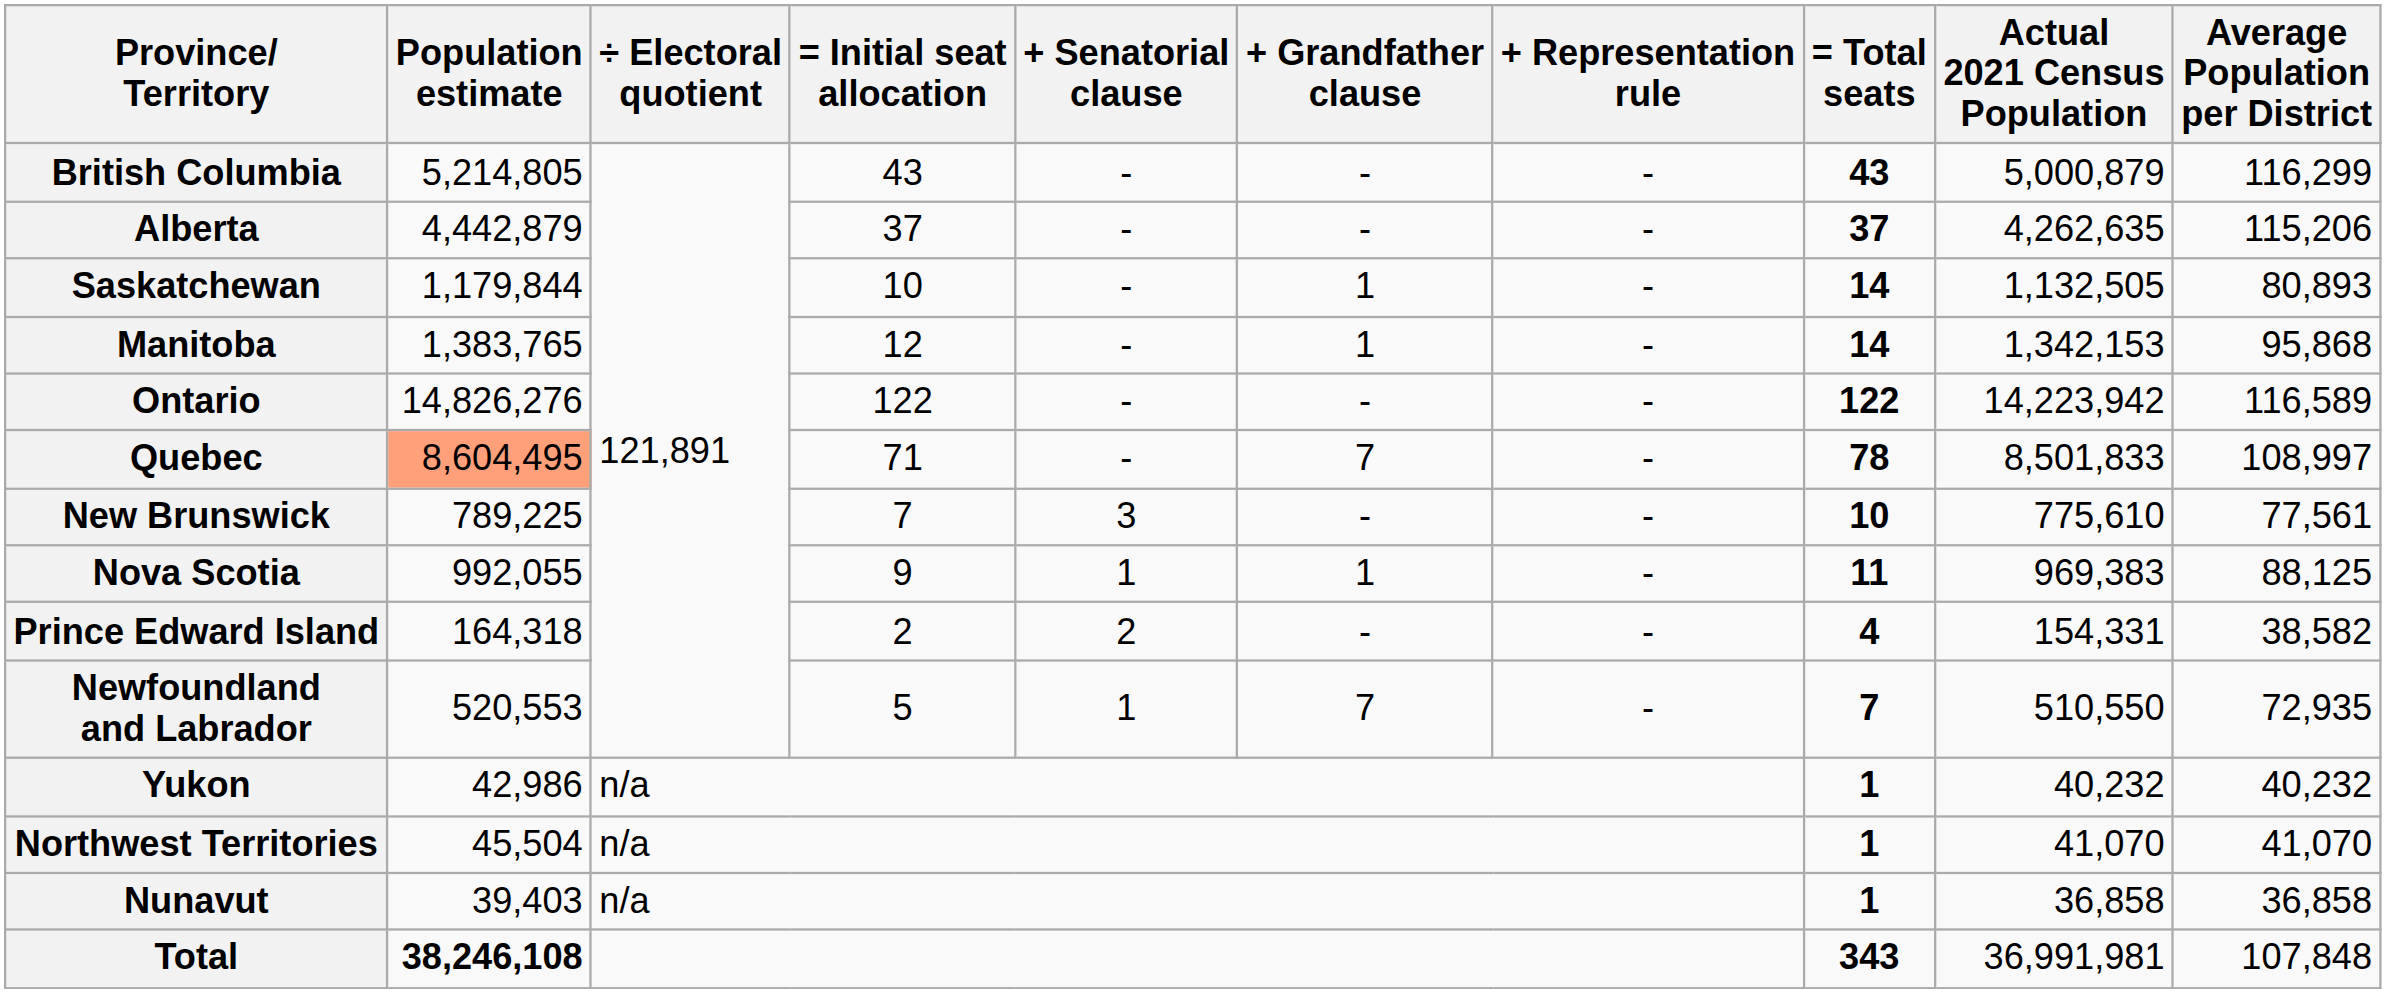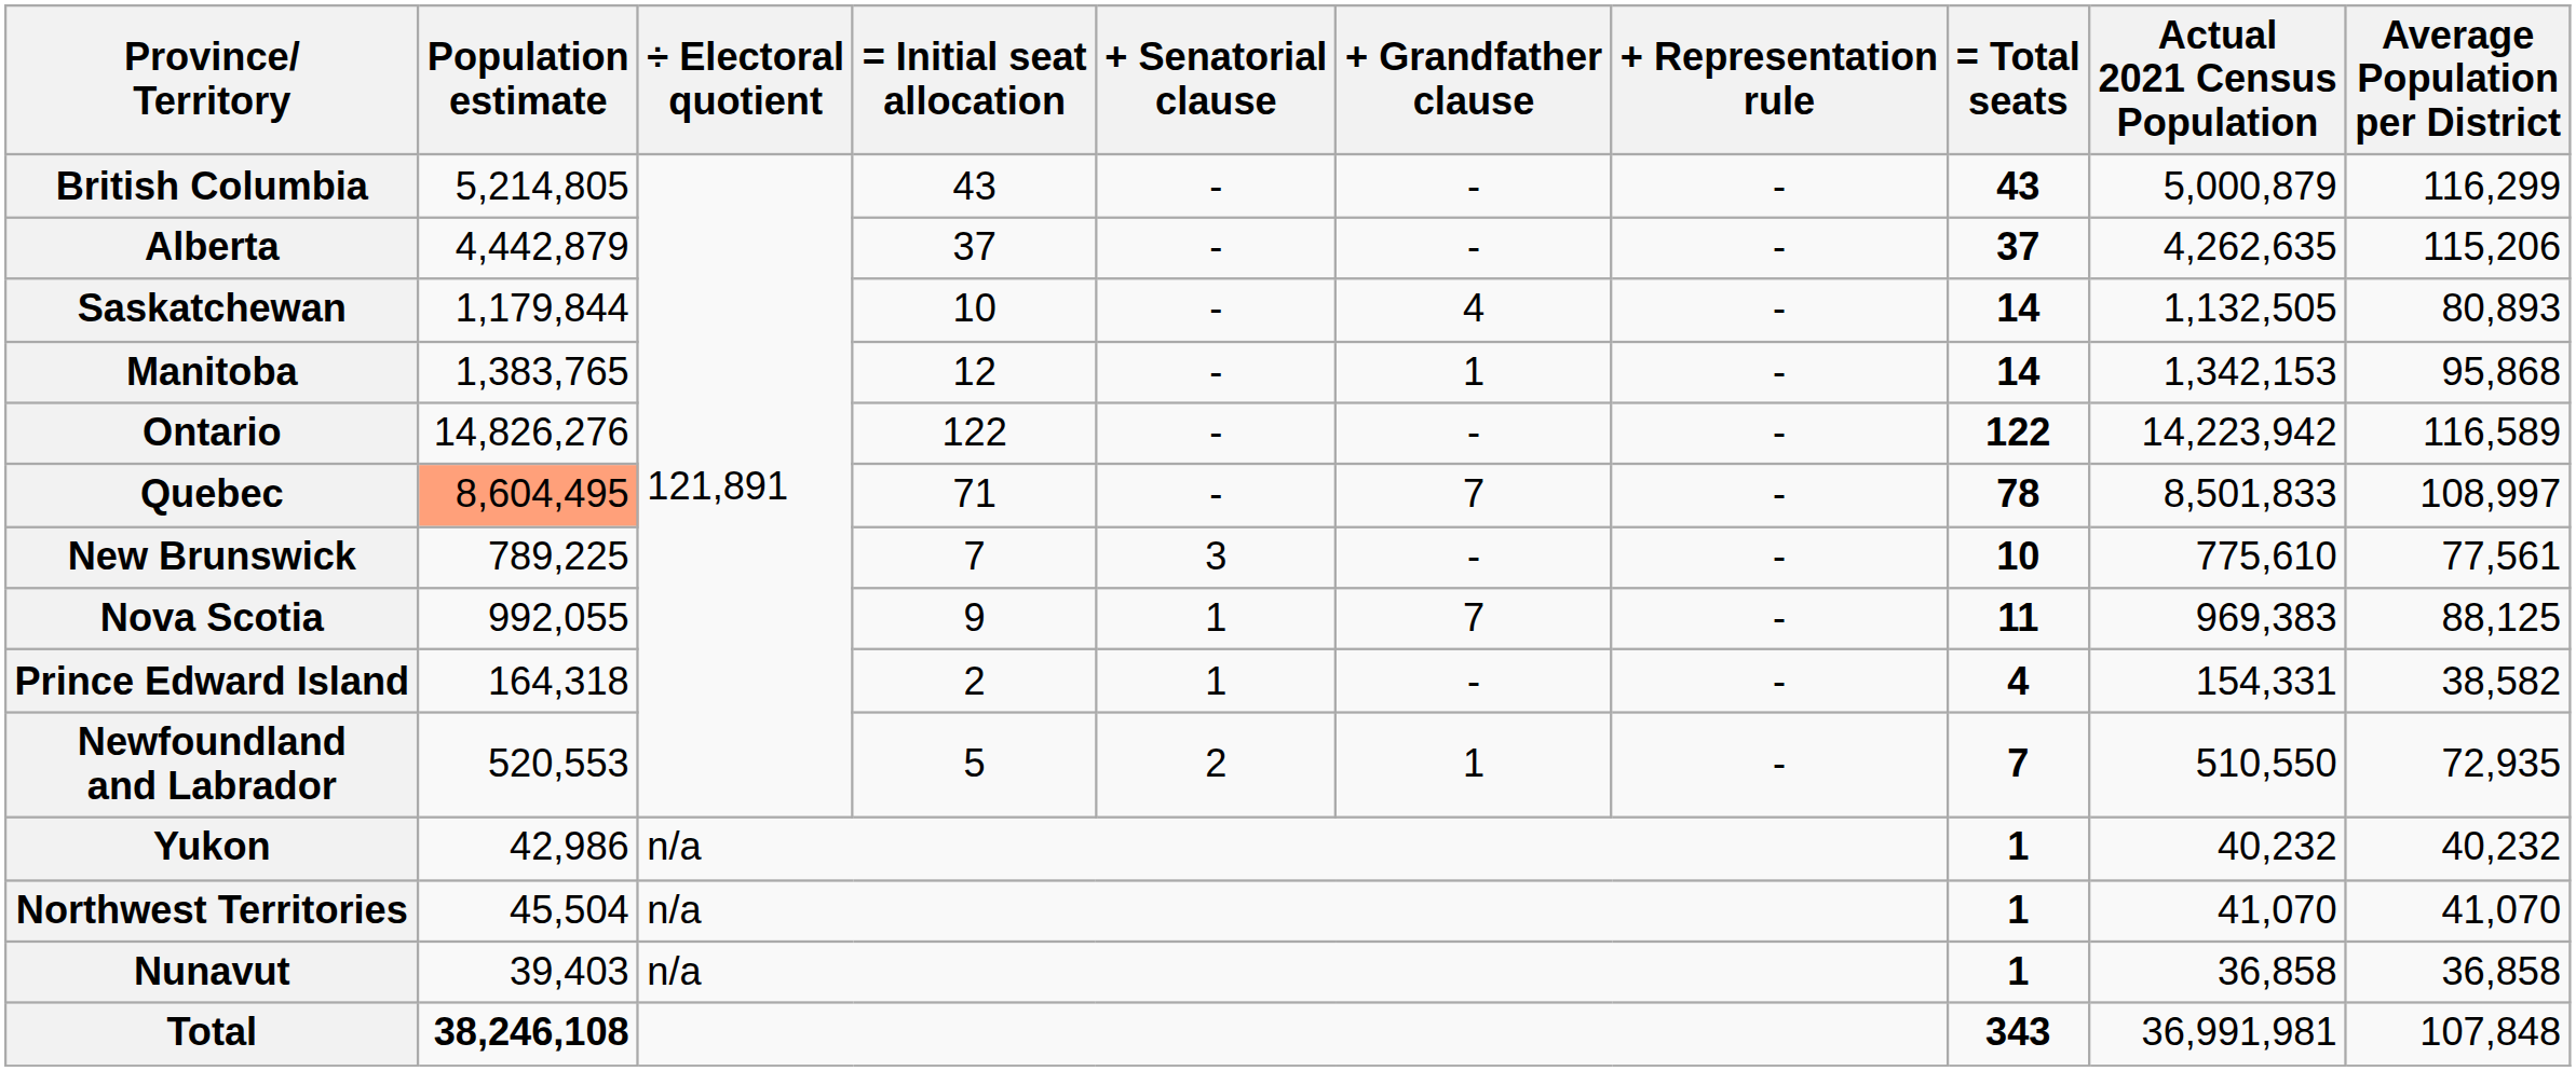 <table class="wikitable sortable">
 <tr>
 <th>Province/<br>Territory</th>
 <th>Population <br>estimate</th>
 <th>÷ Electoral <br>quotient</th>
 <th>= Initial seat <br>allocation</th>
 <th>+ Senatorial<br>clause</th>
 <th>+ Grandfather<br>clause</th>
 <th>+ Representation<br>rule</th>
 <th>= Total<br>seats</th>
 <th>Actual<br>2021 Census<br>Population</th>
 <th>Average<br>Population <br>per District</th>
 </tr>
 <tr>
 <th>British Columbia</th>
 <td align="right">5,214,805</td>
 <td rowspan="10">121,891</td>
 <td align="center">43</td>
 <td align="center">-</td>
 <td align="center">-</td>
 <td align="center">-</td>
 <td align="center"><strong>43</strong></td>
 <td align="right">5,000,879</td>
 <td align="right">116,299</td>
 </tr>
 <tr>
 <th>Alberta</th>
 <td align="right">4,442,879</td>
 <td align="center">37</td>
 <td align="center">-</td>
 <td align="center">-</td>
 <td align="center">-</td>
 <td align="center"><strong>37</strong></td>
 <td align="right">4,262,635</td>
 <td align="right">115,206</td>
 </tr>
 <tr>
 <th>Saskatchewan</th>
 <td align="right">1,179,844</td>
 <td align="center">10</td>
 <td align="center">-</td>
-<td align="center">1</td>
+<td align="center">4</td>
 <td align="center">-</td>
 <td align="center"><strong>14</strong></td>
 <td align="right">1,132,505</td>
 <td align="right">80,893</td>
 </tr>
 <tr>
 <th>Manitoba</th>
 <td align="right">1,383,765</td>
 <td align="center">12</td>
 <td align="center">-</td>
 <td align="center">1</td>
 <td align="center">-</td>
 <td align="center"><strong>14</strong></td>
 <td align="right">1,342,153</td>
 <td align="right">95,868</td>
 </tr>
 <tr>
 <th>Ontario</th>
 <td align="right">14,826,276</td>
 <td align="center">122</td>
 <td align="center">-</td>
 <td align="center">-</td>
 <td align="center">-</td>
 <td align="center"><strong>122</strong></td>
 <td align="right">14,223,942</td>
 <td align="right">116,589</td>
 </tr>
 <tr>
 <th>Quebec</th>
 <td align="right" style="background: lightsalmon;">8,604,495</td>
 <td align="center">71</td>
 <td align="center">-</td>
 <td align="center">7</td>
 <td align="center">-</td>
 <td align="center"><strong>78</strong></td>
 <td align="right">8,501,833</td>
 <td align="right">108,997</td>
 </tr>
 <tr>
 <th>New Brunswick</th>
 <td align="right">789,225</td>
 <td align="center">7</td>
 <td align="center">3</td>
 <td align="center">-</td>
 <td align="center">-</td>
 <td align="center"><strong>10</strong></td>
 <td align="right">775,610</td>
 <td align="right">77,561</td>
 </tr>
 <tr>
 <th>Nova Scotia</th>
 <td align="right">992,055</td>
 <td align="center">9</td>
 <td align="center">1</td>
-<td align="center">1</td>
+<td align="center">7</td>
 <td align="center">-</td>
 <td align="center"><strong>11</strong></td>
 <td align="right">969,383</td>
 <td align="right">88,125</td>
 </tr>
 <tr>
 <th>Prince Edward Island</th>
 <td align="right">164,318</td>
 <td align="center">2</td>
-<td align="center">2</td>
+<td align="center">1</td>
 <td align="center">-</td>
 <td align="center">-</td>
 <td align="center"><strong>4</strong></td>
 <td align="right">154,331</td>
 <td align="right">38,582</td>
 </tr>
 <tr>
 <th>Newfoundland <br>and Labrador</th>
 <td align="right">520,553</td>
 <td align="center">5</td>
+<td align="center">2</td>
 <td align="center">1</td>
-<td align="center">7</td>
 <td align="center">-</td>
 <td align="center"><strong>7</strong></td>
 <td align="right">510,550</td>
 <td align="right">72,935</td>
 </tr>
 <tr>
 <th>Yukon</th>
 <td align="right">42,986</td>
 <td colspan="5">n/a</td>
 <td align="center"><strong>1</strong></td>
 <td align="right">40,232</td>
 <td align="right">40,232</td>
 </tr>
 <tr>
 <th>Northwest Territories</th>
 <td align="right">45,504</td>
 <td colspan="5">n/a</td>
 <td align="center"><strong>1</strong></td>
 <td align="right">41,070</td>
 <td align="right">41,070</td>
 </tr>
 <tr>
 <th>Nunavut</th>
 <td align="right">39,403</td>
 <td colspan="5">n/a</td>
 <td align="center"><strong>1</strong></td>
 <td align="right">36,858</td>
 <td align="right">36,858</td>
 </tr>
 <tr>
 <th><strong>Total</strong></th>
 <td align="right"><strong>38,246,108</strong></td>
 <td colspan="5"></td>
 <td align="center"><strong>343</strong></td>
 <td align="right">36,991,981</td>
 <td align="right">107,848</td>
 </tr>
 </table>
